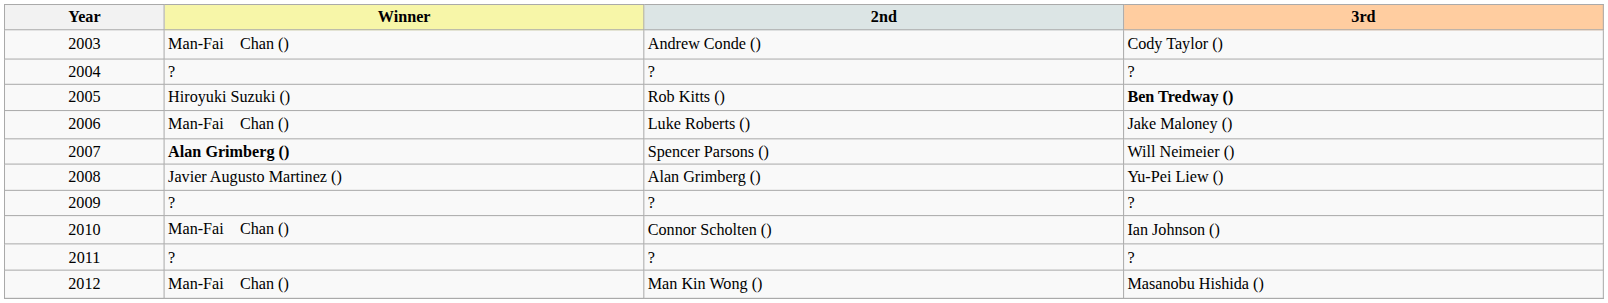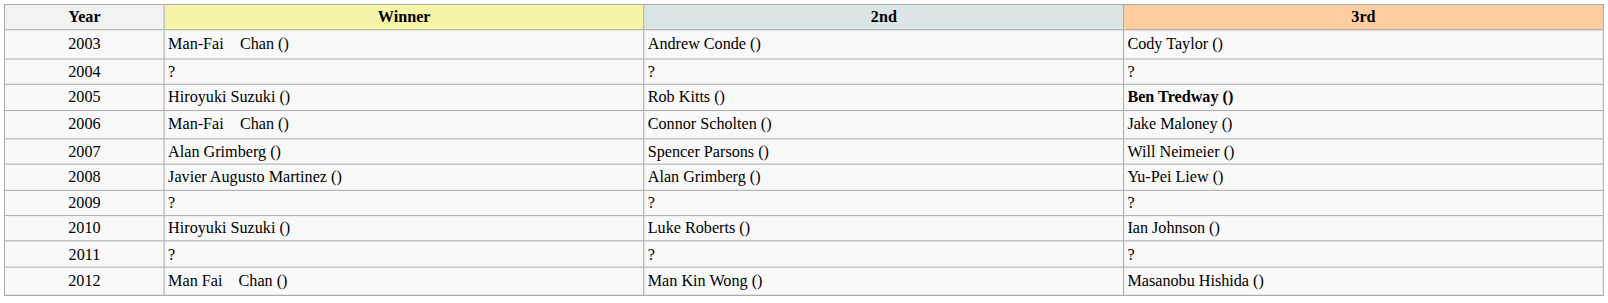 <table class="wikitable" width=100%>
 <tr>
 <th width=10%>Year</th>
 <th style="background-color: #F7F6A8;" width=30%>Winner</th>
 <th style="background-color: #DCE5E5;" width=30%>2nd</th>
 <th style="background-color: #FFCDA0;" width=30%>3rd</th>
 </tr>
 <tr>
 <td align=center>2003 </td>
 <td>Man-Fai　Chan ()</td>
 <td>Andrew Conde ()</td>
 <td>Cody Taylor ()</td>
 </tr>
 <tr>
 <td align=center>2004</td>
 <td>?</td>
 <td>?</td>
 <td>?</td>
 </tr>
 <tr>
 <td align=center>2005 </td>
 <td>Hiroyuki Suzuki ()</td>
 <td>Rob Kitts ()</td>
 <td><strong>Ben Tredway ()</strong></td>
 </tr>
 <tr>
 <td align=center>2006 </td>
 <td>Man-Fai　Chan ()</td>
-<td>Luke Roberts ()</td>
+<td>Connor Scholten ()</td>
 <td>Jake Maloney ()</td>
 </tr>
 <tr>
 <td align=center>2007 </td>
-<td><strong>Alan Grimberg ()</strong></td>
+<td>Alan Grimberg ()</td>
 <td>Spencer Parsons ()</td>
 <td>Will Neimeier ()</td>
 </tr>
 <tr>
 <td align=center>2008 </td>
 <td>Javier Augusto Martinez ()</td>
 <td>Alan Grimberg ()</td>
 <td>Yu-Pei Liew  ()</td>
 </tr>
 <tr>
 <td align=center>2009</td>
 <td>?</td>
 <td>?</td>
 <td>?</td>
 </tr>
 <tr>
 <td align=center>2010 </td>
-<td>Man-Fai　Chan ()</td>
-<td>Connor Scholten ()</td>
+<td>Hiroyuki Suzuki ()</td>
+<td>Luke Roberts ()</td>
 <td>Ian Johnson ()</td>
 </tr>
 <tr>
 <td align=center>2011</td>
 <td>?</td>
 <td>?</td>
 <td>?</td>
 </tr>
 <tr>
 <td align=center>2012 </td>
-<td>Man-Fai　Chan ()</td>
+<td>Man Fai　Chan ()</td>
 <td>Man Kin Wong ()</td>
 <td>Masanobu Hishida ()</td>
 </tr>
 <tr>
 </tr>
 </table>
